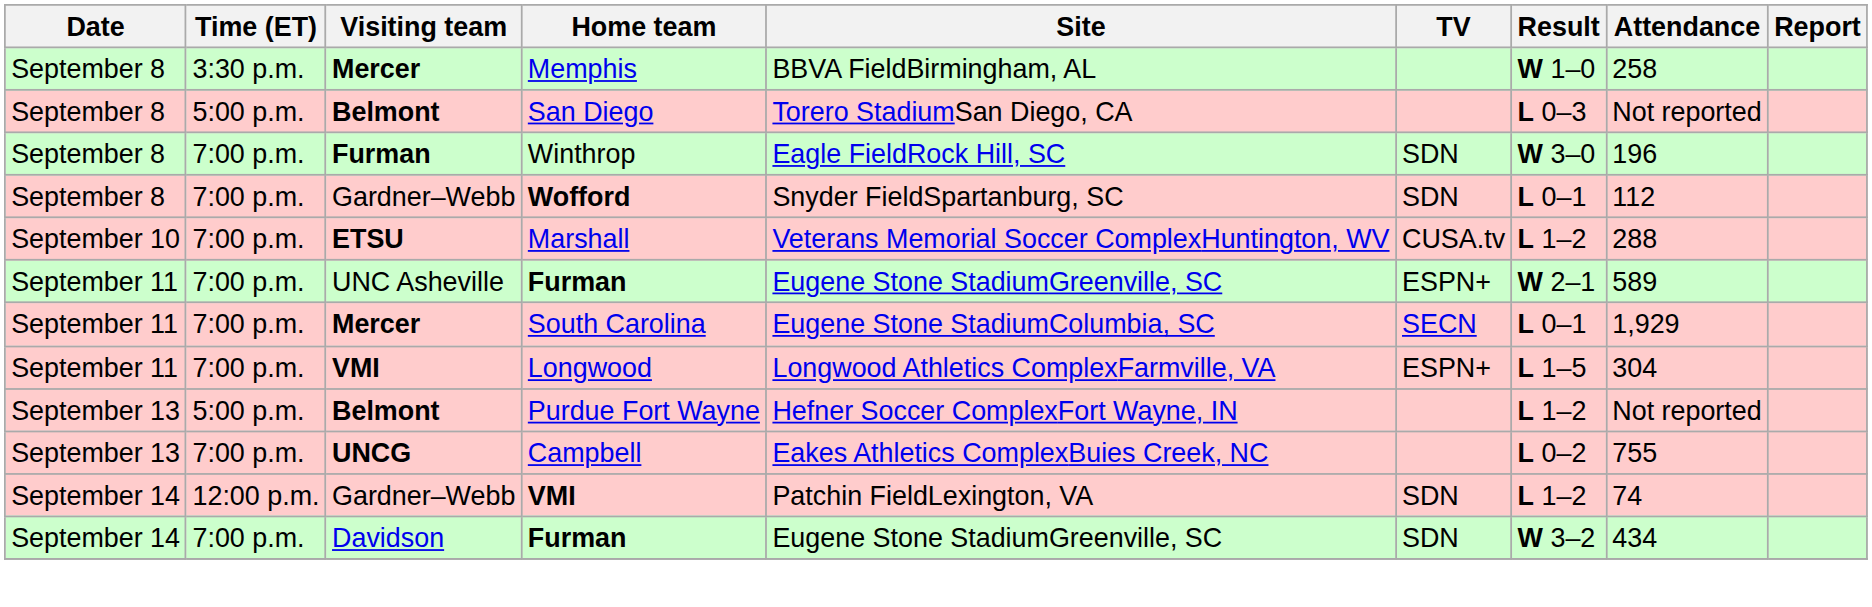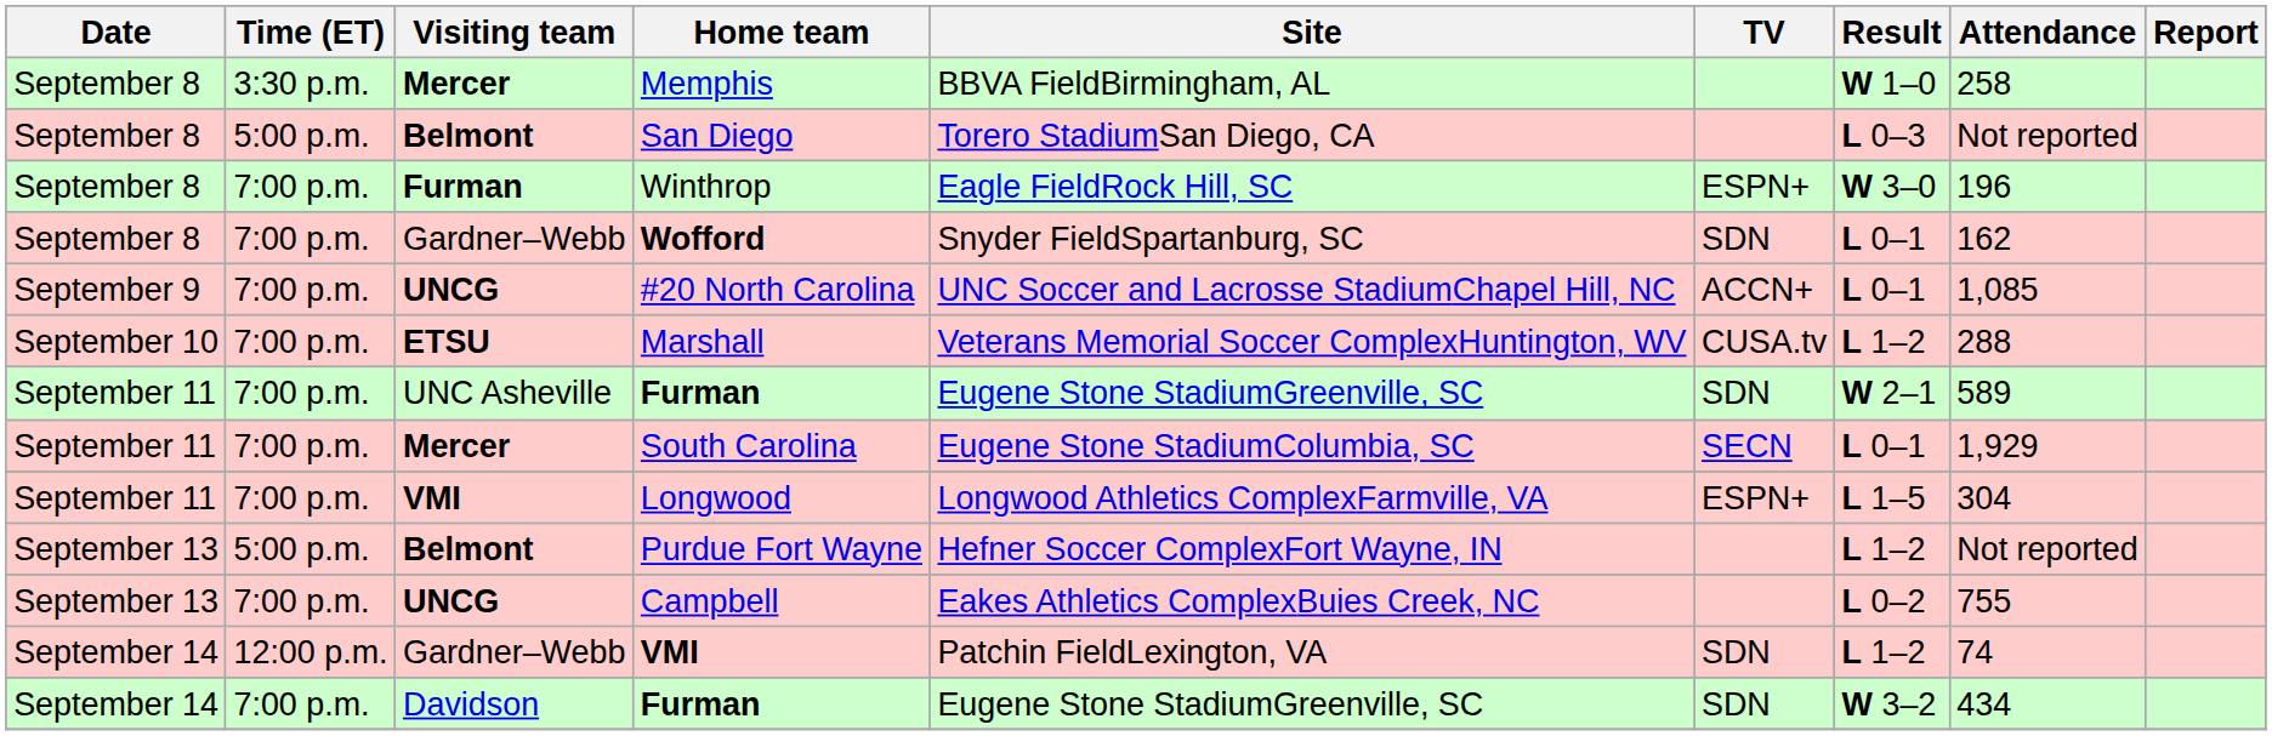 <table class="wikitable" style="font-size:95%;">
 <tr>
 <th>Date</th>
 <th>Time (ET)</th>
 <th>Visiting team</th>
 <th>Home team</th>
 <th>Site</th>
 <th>TV</th>
 <th>Result</th>
 <th>Attendance</th>
 <th>Report</th>
 </tr>
 <tr style="background:#cfc;">
 <td>September 8</td>
 <td>3:30 p.m.</td>
 <td><strong>Mercer</strong></td>
 <td><a href='#'>Memphis</a></td>
 <td>BBVA FieldBirmingham, AL</td>
 <td></td>
 <td><strong>W</strong> 1–0</td>
 <td>258</td>
 <td></td>
 </tr>
 <tr style="background:#fcc;">
 <td>September 8</td>
 <td>5:00 p.m.</td>
 <td><strong>Belmont</strong></td>
 <td><a href='#'>San Diego</a></td>
 <td><a href='#'>Torero Stadium</a>San Diego, CA</td>
 <td></td>
 <td><strong>L</strong> 0–3</td>
 <td>Not reported</td>
 <td></td>
 </tr>
 <tr style="background:#cfc;">
 <td>September 8</td>
 <td>7:00 p.m.</td>
 <td><strong>Furman</strong></td>
 <td>Winthrop</td>
 <td><a href='#'>Eagle Field</a><a href='#'>Rock Hill, SC</a></td>
-<td>SDN</td>
+<td>ESPN+</td>
 <td><strong>W</strong> 3–0</td>
 <td>196</td>
 <td></td>
 </tr>
 <tr style="background:#fcc;">
 <td>September 8</td>
 <td>7:00 p.m.</td>
 <td>Gardner–Webb</td>
 <td><strong>Wofford</strong></td>
 <td>Snyder FieldSpartanburg, SC</td>
 <td>SDN</td>
 <td><strong>L</strong> 0–1</td>
-<td>112</td>
+<td>162</td>
 <td></td>
+</tr>
+<tr style="background:#fcc;">
+<td>September 9</td>
+<td>7:00 p.m.</td>
+<td><strong>UNCG</strong></td>
+<td><a href='#'>#20 North Carolina</a></td>
+<td><a href='#'>UNC Soccer and Lacrosse Stadium</a><a href='#'>Chapel Hill, NC</a></td>
+<td>ACCN+</td>
+<td><strong>L</strong> 0–1</td>
+<td>1,085</td>
+<td> </td>
 </tr>
 <tr style="background:#fcc;">
 <td>September 10</td>
 <td>7:00 p.m.</td>
 <td><strong>ETSU</strong></td>
 <td><a href='#'>Marshall</a></td>
 <td><a href='#'>Veterans Memorial Soccer Complex</a><a href='#'>Huntington, WV</a></td>
 <td>CUSA.tv</td>
 <td><strong>L</strong> 1–2</td>
 <td>288</td>
 <td></td>
 </tr>
 <tr style="background:#cfc;">
 <td>September 11</td>
 <td>7:00 p.m.</td>
 <td>UNC Asheville</td>
 <td><strong>Furman</strong></td>
 <td><a href='#'>Eugene Stone Stadium</a><a href='#'>Greenville, SC</a></td>
-<td>ESPN+</td>
+<td>SDN</td>
 <td><strong>W</strong> 2–1</td>
 <td>589</td>
 <td></td>
 </tr>
 <tr style="background:#fcc;">
 <td>September 11</td>
 <td>7:00 p.m.</td>
 <td><strong>Mercer</strong></td>
 <td><a href='#'>South Carolina</a></td>
 <td><a href='#'>Eugene Stone Stadium</a><a href='#'>Columbia, SC</a></td>
 <td><a href='#'>SECN</a></td>
 <td><strong>L</strong> 0–1 </td>
 <td>1,929</td>
 <td></td>
 </tr>
 <tr style="background:#fcc;">
 <td>September 11</td>
 <td>7:00 p.m.</td>
 <td><strong>VMI</strong></td>
 <td><a href='#'>Longwood</a></td>
 <td><a href='#'>Longwood Athletics Complex</a><a href='#'>Farmville, VA</a></td>
 <td>ESPN+</td>
 <td><strong>L</strong> 1–5</td>
 <td>304</td>
 <td></td>
 </tr>
 <tr style="background:#fcc;">
 <td>September 13</td>
 <td>5:00 p.m.</td>
 <td><strong>Belmont</strong></td>
 <td><a href='#'>Purdue Fort Wayne</a></td>
 <td><a href='#'>Hefner Soccer Complex</a><a href='#'>Fort Wayne, IN</a></td>
 <td></td>
 <td><strong>L</strong> 1–2</td>
 <td>Not reported</td>
 <td></td>
 </tr>
 <tr style="background:#fcc;">
 <td>September 13</td>
 <td>7:00 p.m.</td>
 <td><strong>UNCG</strong></td>
 <td><a href='#'>Campbell</a></td>
 <td><a href='#'>Eakes Athletics Complex</a><a href='#'>Buies Creek, NC</a></td>
 <td></td>
 <td><strong>L</strong> 0–2</td>
 <td>755</td>
 <td></td>
 </tr>
 <tr style="background:#fcc;">
 <td>September 14</td>
 <td>12:00 p.m.</td>
 <td>Gardner–Webb</td>
 <td><strong>VMI</strong></td>
 <td>Patchin FieldLexington, VA</td>
 <td>SDN</td>
 <td><strong>L</strong> 1–2</td>
 <td>74</td>
 <td></td>
 </tr>
 <tr style="background:#cfc;">
 <td>September 14</td>
 <td>7:00 p.m.</td>
 <td><a href='#'>Davidson</a></td>
 <td><strong>Furman</strong></td>
 <td>Eugene Stone StadiumGreenville, SC</td>
 <td>SDN</td>
 <td><strong>W</strong> 3–2</td>
 <td>434</td>
 <td></td>
 </tr>
 <tr>
 </tr>
 </table>
